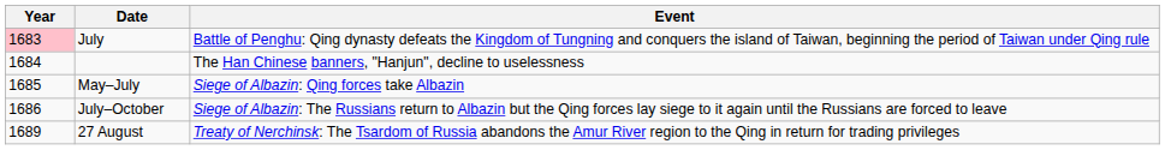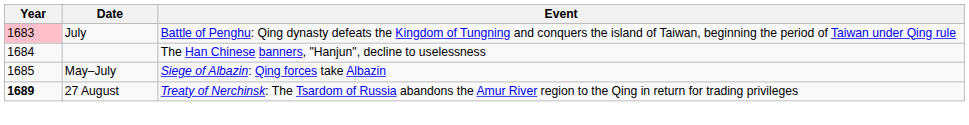 <table class="wikitable" style="width:100%;">
 <tr>
 <th style="width:6%">Year</th>
 <th style="width:10%">Date</th>
 <th>Event</th>
 </tr>
 <tr>
 <td style="background: pink;">1683</td>
 <td>July</td>
 <td><a href='#'>Battle of Penghu</a>: Qing dynasty defeats the <a href='#'>Kingdom of Tungning</a> and conquers the island of Taiwan, beginning the period of <a href='#'>Taiwan under Qing rule</a></td>
 </tr>
 <tr>
 <td>1684</td>
 <td></td>
 <td>The <a href='#'>Han Chinese</a> <a href='#'>banners</a>, "Hanjun", decline to uselessness</td>
 </tr>
 <tr>
 <td>1685</td>
 <td>May–July</td>
 <td><em><a href='#'>Siege of Albazin</a></em>: <a href='#'>Qing forces</a> take <a href='#'>Albazin</a></td>
 </tr>
 <tr>
-<td>1686</td>
-<td>July–October</td>
-<td><em><a href='#'>Siege of Albazin</a></em>: The <a href='#'>Russians</a> return to <a href='#'>Albazin</a> but the Qing forces lay siege to it again until the Russians are forced to leave</td>
-</tr>
-<tr>
-<td>1689</td>
+<td><strong>1689</strong></td>
 <td>27 August</td>
 <td><em><a href='#'>Treaty of Nerchinsk</a></em>: The <a href='#'>Tsardom of Russia</a> abandons the <a href='#'>Amur River</a> region to the Qing in return for trading privileges</td>
 </tr>
 </table>
